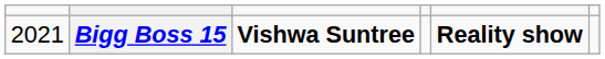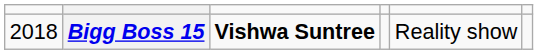 <table class="wikitable sortable plainrowheaders">
 <tr>
 <td></td>
 <th></th>
 <td></td>
 <td></td>
 <td></td>
 <td></td>
 </tr>
 <tr>
-<td>2021</td>
+<td>2018</td>
 <th scope="row"><em><a href='#'>Bigg Boss 15</a></em></th>
 <td><strong>Vishwa Suntree</strong></td>
 <td></td>
-<td><strong>Reality show</strong></td>
+<td>Reality show</td>
 <td style="text-align: center;"></td>
 </tr>
 </table>
